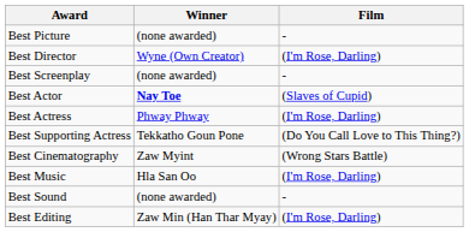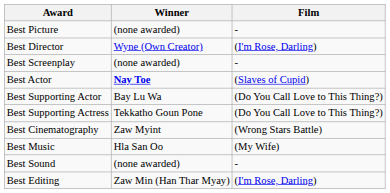 <table class="wikitable sortable">
 <tr>
 <th>Award</th>
 <th>Winner</th>
 <th>Film</th>
 </tr>
 <tr>
 <td>Best Picture</td>
 <td>(none awarded)</td>
 <td>-</td>
 </tr>
 <tr>
 <td>Best Director</td>
 <td><a href='#'>Wyne (Own Creator)</a></td>
 <td> (<a href='#'>I'm Rose, Darling</a>)</td>
 </tr>
 <tr>
 <td>Best Screenplay</td>
 <td>(none awarded)</td>
 <td>-</td>
 </tr>
 <tr>
 <td>Best Actor</td>
 <td><strong><a href='#'>Nay Toe</a></strong></td>
 <td> (<a href='#'>Slaves of Cupid</a>)</td>
 </tr>
 <tr>
-<td>Best Actress</td>
-<td><a href='#'>Phway Phway</a></td>
-<td> (<a href='#'>I'm Rose, Darling</a>)</td>
+<td>Best Supporting Actor</td>
+<td>Bay Lu Wa</td>
+<td> (Do You Call Love to This Thing?)</td>
 </tr>
 <tr>
 <td>Best Supporting Actress</td>
 <td>Tekkatho Goun Pone</td>
 <td> (Do You Call Love to This Thing?)</td>
 </tr>
 <tr>
 <td>Best Cinematography</td>
 <td>Zaw Myint</td>
 <td> (Wrong Stars Battle)</td>
 </tr>
 <tr>
 <td>Best Music</td>
 <td>Hla San Oo</td>
-<td> (<a href='#'>I'm Rose, Darling</a>)</td>
+<td> (My Wife)</td>
 </tr>
 <tr>
 <td>Best Sound</td>
 <td>(none awarded)</td>
 <td>-</td>
 </tr>
 <tr>
 <td>Best Editing</td>
 <td>Zaw Min (Han Thar Myay)</td>
 <td> (<a href='#'>I'm Rose, Darling</a>)</td>
 </tr>
 </table>
